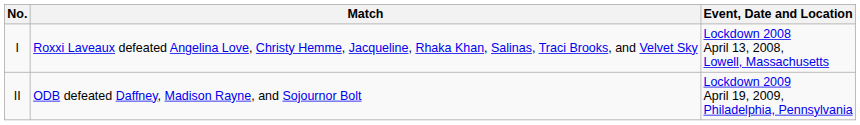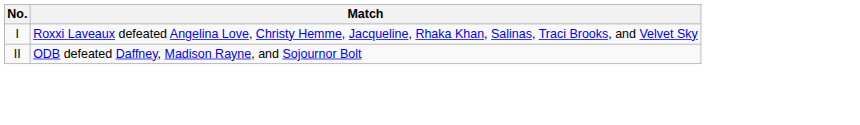 <table class="wikitable">
 <tr>
 <th>No.</th>
 <th>Match</th>
-<th>Event, Date and Location</th>
 </tr>
 <tr>
 <td align=center>I</td>
 <td><a href='#'>Roxxi Laveaux</a> defeated <a href='#'>Angelina Love</a>, <a href='#'>Christy Hemme</a>, <a href='#'>Jacqueline</a>, <a href='#'>Rhaka Khan</a>, <a href='#'>Salinas</a>, <a href='#'>Traci Brooks</a>, and <a href='#'>Velvet Sky</a></td>
-<td><a href='#'>Lockdown 2008</a><br>April 13, 2008,<br><a href='#'>Lowell, Massachusetts</a></td>
 </tr>
 <tr>
 <td align=center>II</td>
 <td><a href='#'>ODB</a> defeated <a href='#'>Daffney</a>, <a href='#'>Madison Rayne</a>, and <a href='#'>Sojournor Bolt</a></td>
-<td><a href='#'>Lockdown 2009</a><br>April 19, 2009,<br><a href='#'>Philadelphia, Pennsylvania</a></td>
 </tr>
 </table>
